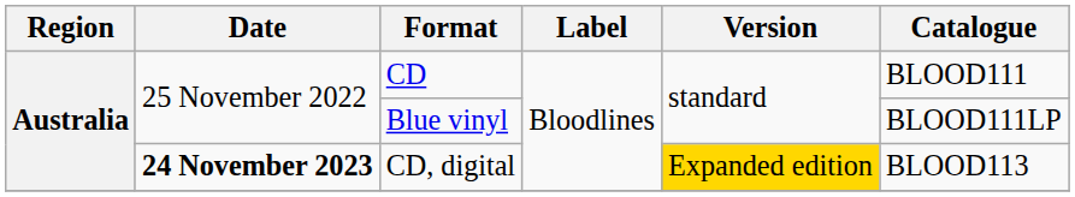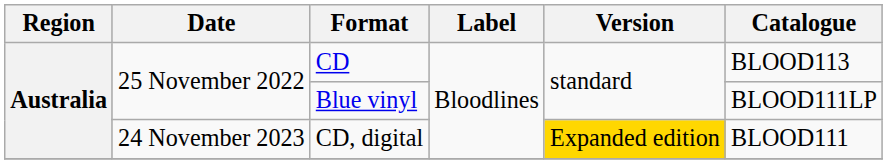 <table class="wikitable plainrowheaders">
 <tr>
 <th scope="col">Region</th>
 <th scope="col">Date</th>
 <th scope="col">Format</th>
 <th scope="col">Label</th>
 <th scope="col">Version</th>
 <th scope="col">Catalogue</th>
 </tr>
 <tr>
 <th scope="row" rowspan="3">Australia</th>
 <td rowspan="2">25 November 2022</td>
 <td><a href='#'>CD</a></td>
 <td rowspan="3">Bloodlines</td>
 <td rowspan="2">standard</td>
-<td>BLOOD111</td>
+<td>BLOOD113</td>
 </tr>
 <tr>
 <td><a href='#'>Blue vinyl</a></td>
 <td>BLOOD111LP</td>
 </tr>
 <tr>
-<td><strong>24 November 2023</strong></td>
+<td>24 November 2023</td>
 <td>CD, digital</td>
 <td style="background: gold;">Expanded edition</td>
-<td>BLOOD113</td>
+<td>BLOOD111</td>
 </tr>
 <tr>
 </tr>
 </table>
